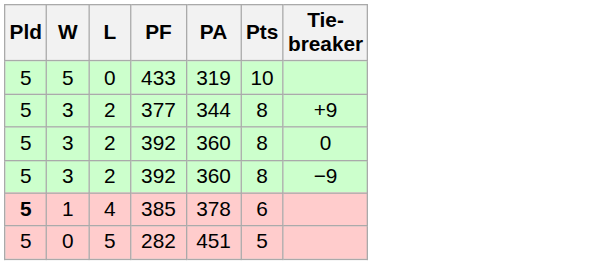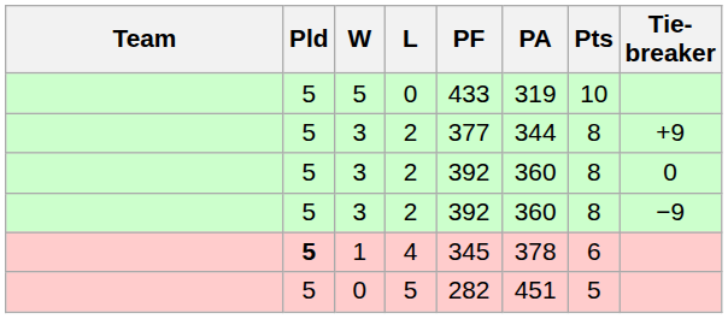 <table class="wikitable" style="text-align:center;">
 <tr>
+<th width=170>Team</th>
 <th width=25>Pld</th>
 <th width=25>W</th>
 <th width=25>L</th>
 <th width=35>PF</th>
 <th width=35>PA</th>
 <th width=25>Pts</th>
 <th width=35>Tie-breaker</th>
 </tr>
 <tr bgcolor=#ccffcc>
+<td align="left"></td>
 <td>5</td>
 <td>5</td>
 <td>0</td>
 <td>433</td>
 <td>319</td>
 <td>10</td>
 <td></td>
 </tr>
 <tr bgcolor=#ccffcc>
+<td align="left"></td>
 <td>5</td>
 <td>3</td>
 <td>2</td>
 <td>377</td>
 <td>344</td>
 <td>8</td>
 <td>+9</td>
 </tr>
 <tr bgcolor=#ccffcc>
+<td align="left"></td>
 <td>5</td>
 <td>3</td>
 <td>2</td>
 <td>392</td>
 <td>360</td>
 <td>8</td>
 <td>0</td>
 </tr>
 <tr bgcolor=#ccffcc>
+<td align="left"></td>
 <td>5</td>
 <td>3</td>
 <td>2</td>
 <td>392</td>
 <td>360</td>
 <td>8</td>
 <td>−9</td>
 </tr>
 <tr bgcolor=#ffcccc>
+<td align="left"></td>
 <td><strong>5</strong></td>
 <td>1</td>
 <td>4</td>
-<td>385</td>
+<td>345</td>
 <td>378</td>
 <td>6</td>
 <td></td>
 </tr>
 <tr bgcolor=#ffcccc>
+<td align="left"></td>
 <td>5</td>
 <td>0</td>
 <td>5</td>
 <td>282</td>
 <td>451</td>
 <td>5</td>
 <td></td>
 </tr>
 </table>
